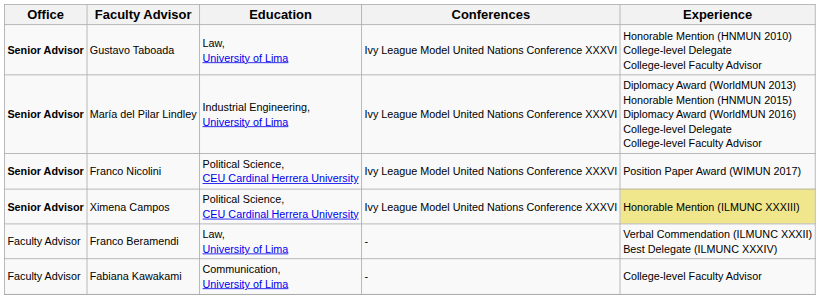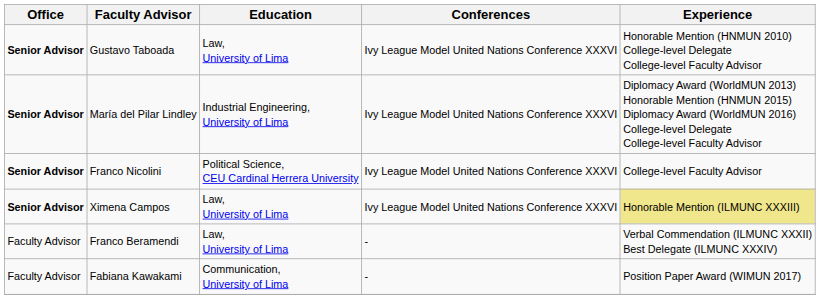 <table class="wikitable sortable" style="text-align:left">
 <tr>
 <th>Office</th>
 <th>Faculty Advisor</th>
 <th>Education</th>
 <th>Conferences</th>
 <th>Experience</th>
 </tr>
 <tr>
 <td><small><strong>Senior Advisor</strong></small></td>
 <td><small>Gustavo Taboada</small></td>
 <td><small>Law,<br>  <a href='#'>University of Lima</a></small></td>
 <td><small>Ivy League Model United Nations Conference XXXVI</small></td>
 <td><small>Honorable Mention (HNMUN 2010)<br>College-level Delegate<br>College-level Faculty Advisor</small></td>
 </tr>
 <tr>
 <td><small><strong>Senior Advisor</strong></small></td>
 <td><small>María del Pilar Lindley</small></td>
 <td><small>Industrial Engineering,<br>  <a href='#'>University of Lima</a></small></td>
 <td><small>Ivy League Model United Nations Conference XXXVI</small></td>
 <td><small>Diplomacy Award (WorldMUN 2013)<br>Honorable Mention (HNMUN 2015)<br>Diplomacy Award (WorldMUN 2016)<br>College-level Delegate<br>College-level Faculty Advisor</small></td>
 </tr>
 <tr>
 <td><small><strong>Senior Advisor</strong></small></td>
 <td><small>Franco Nicolini</small></td>
 <td><small>Political Science,<br>  <a href='#'>CEU Cardinal Herrera University</a></small></td>
 <td><small>Ivy League Model United Nations Conference XXXVI</small></td>
-<td><small>Position Paper Award (WIMUN 2017)</small></td>
+<td><small>College-level Faculty Advisor</small></td>
 </tr>
 <tr>
 <td><small><strong>Senior Advisor</strong></small></td>
 <td><small>Ximena Campos</small></td>
-<td><small>Political Science,<br>  <a href='#'>CEU Cardinal Herrera University</a></small></td>
+<td><small>Law,<br>  <a href='#'>University of Lima</a></small></td>
 <td><small>Ivy League Model United Nations Conference XXXVI</small></td>
 <td style="background: khaki;"><small>Honorable Mention (ILMUNC XXXIII)</small></td>
 </tr>
 <tr>
 <td><small>Faculty Advisor</small></td>
 <td><small>Franco Beramendi</small></td>
 <td><small>Law,<br>  <a href='#'>University of Lima</a></small></td>
 <td><small>-</small></td>
 <td><small>Verbal Commendation (ILMUNC XXXII)<br>Best Delegate (ILMUNC XXXIV)</small></td>
 </tr>
 <tr>
 <td><small>Faculty Advisor</small></td>
 <td><small>Fabiana Kawakami</small></td>
 <td><small>Communication,<br>  <a href='#'>University of Lima</a></small></td>
 <td><small>-</small></td>
-<td><small>College-level Faculty Advisor</small></td>
+<td><small>Position Paper Award (WIMUN 2017)</small></td>
 </tr>
 <tr>
 </tr>
 </table>
